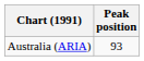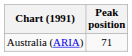 <table class="wikitable">
 <tr>
 <th align="left">Chart (1991)</th>
 <th align="left">Peak<br>position</th>
 </tr>
 <tr>
 <td align="left">Australia (<a href='#'>ARIA</a>)</td>
-<td align="center">93</td>
+<td align="center">71</td>
 </tr>
 </table>
